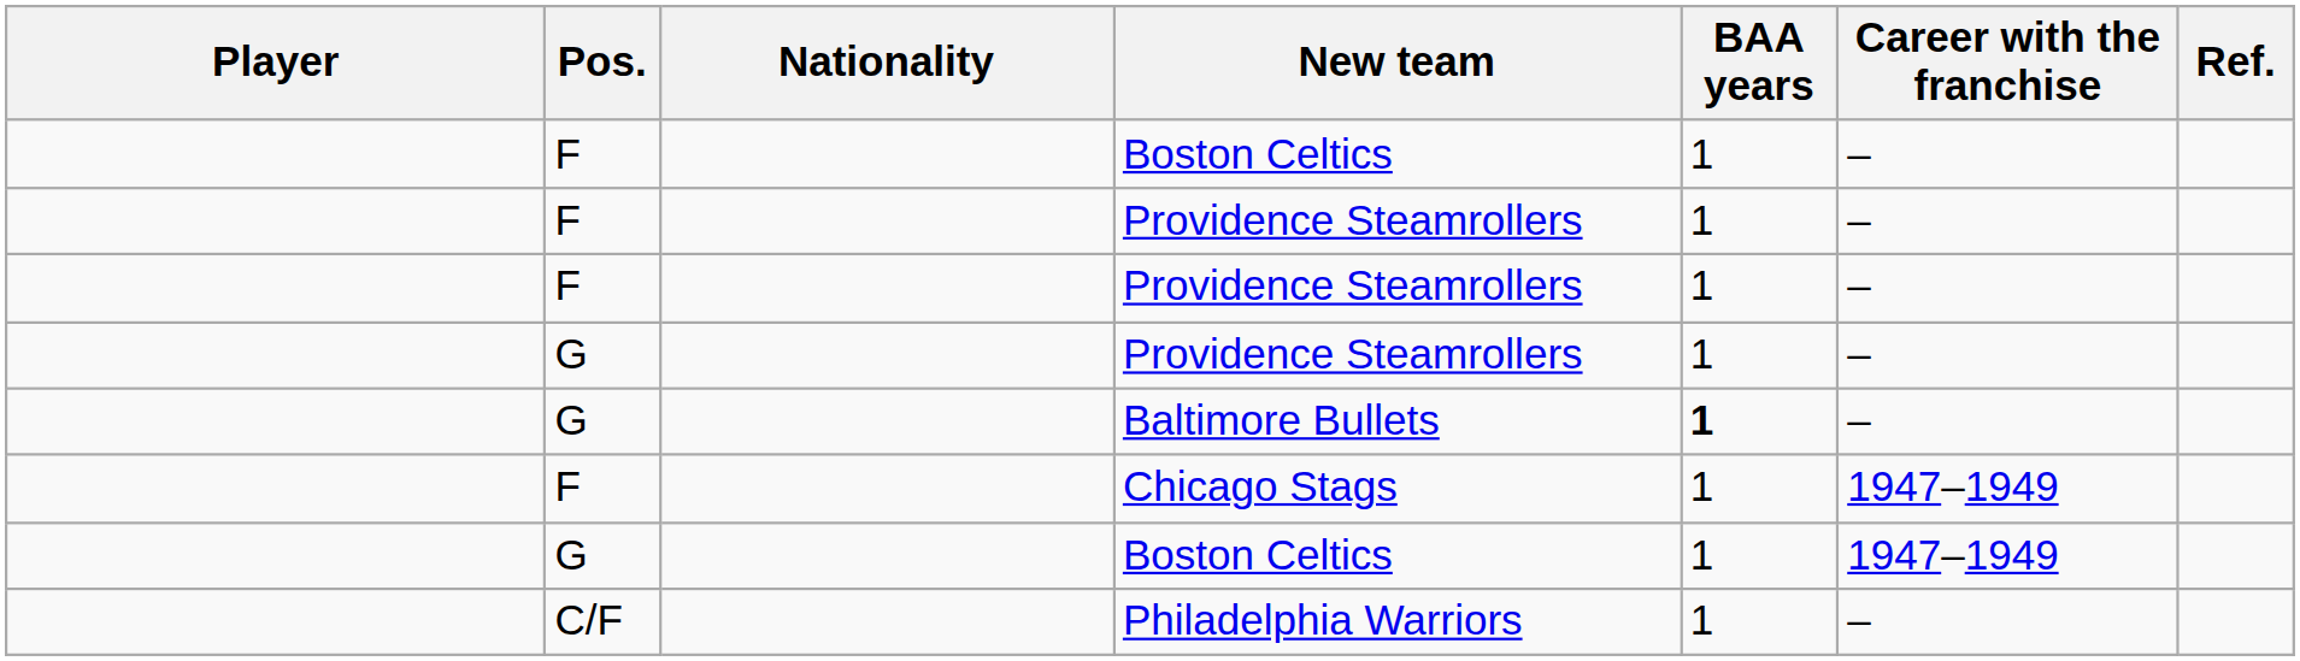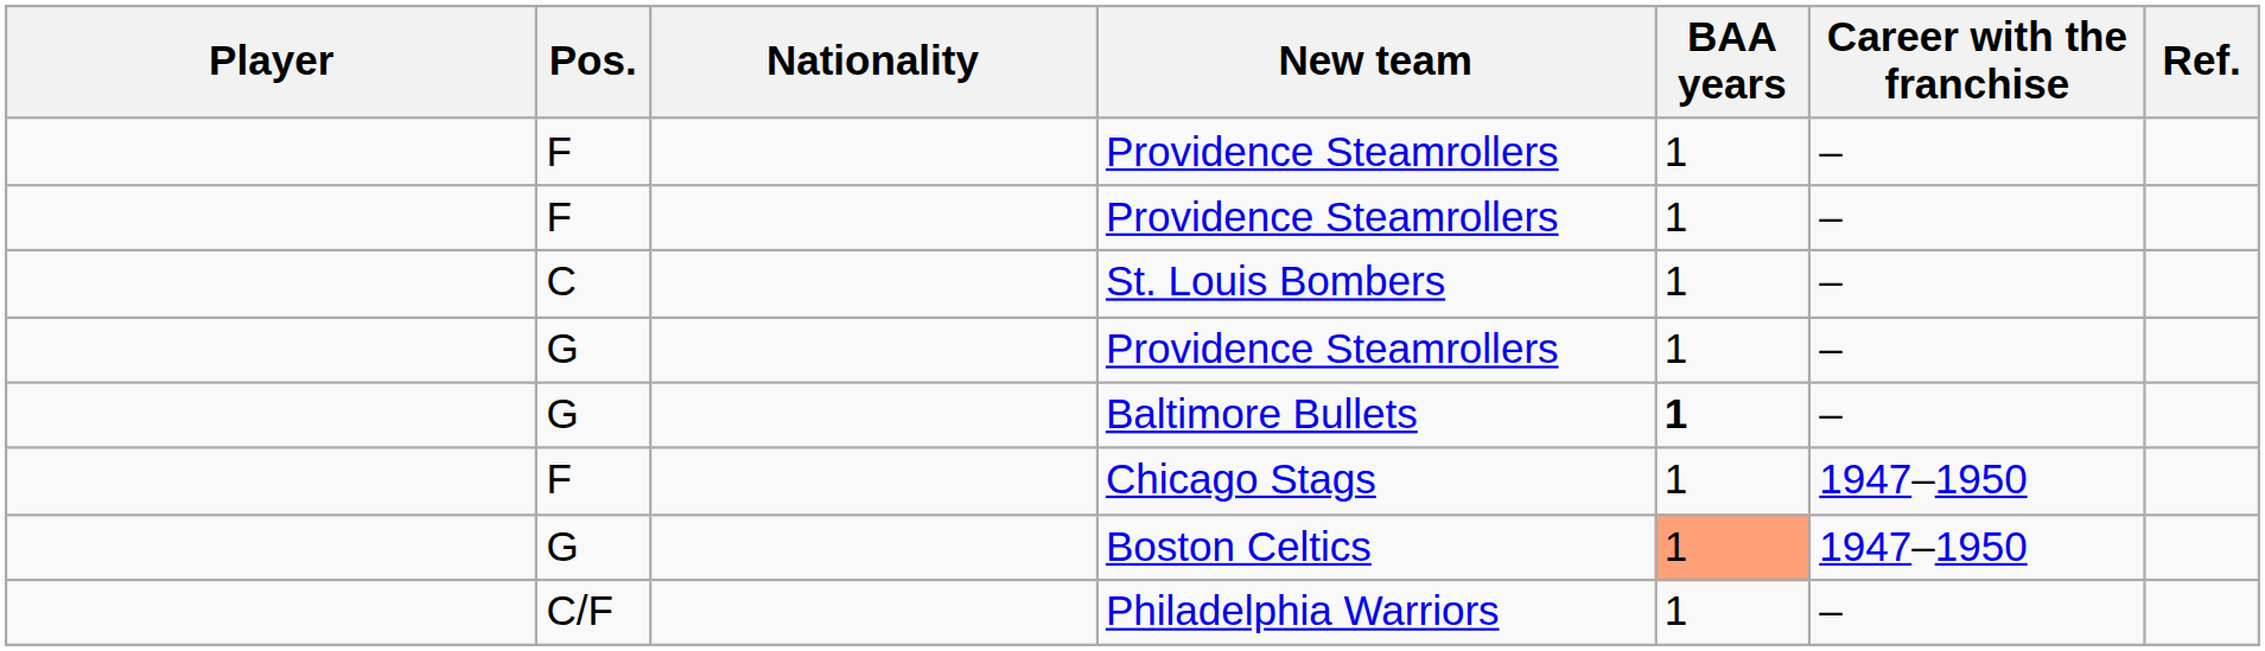 <table class="wikitable sortable">
 <tr>
 <th width="19%">Player</th>
 <th width="1%">Pos.</th>
 <th width="16%">Nationality</th>
 <th width="20%">New team</th>
 <th width="5%">BAA years</th>
 <th width="12%">Career with the franchise</th>
 <th width="3%" class=unsortable>Ref.</th>
 </tr>
 <tr>
 <td></td>
 <td>F</td>
 <td></td>
-<td><a href='#'>Boston Celtics</a></td>
+<td><a href='#'>Providence Steamrollers</a></td>
 <td>1</td>
 <td>–</td>
 <td align="center"></td>
 </tr>
 <tr>
 <td></td>
 <td>F</td>
 <td></td>
 <td><a href='#'>Providence Steamrollers</a></td>
 <td>1</td>
 <td>–</td>
 <td align="center"></td>
 </tr>
 <tr>
 <td></td>
-<td>F</td>
+<td>C</td>
 <td></td>
-<td><a href='#'>Providence Steamrollers</a></td>
+<td><a href='#'>St. Louis Bombers</a></td>
 <td>1</td>
 <td>–</td>
 <td align="center"></td>
 </tr>
 <tr>
 <td></td>
 <td>G</td>
 <td></td>
 <td><a href='#'>Providence Steamrollers</a></td>
 <td>1</td>
 <td>–</td>
 <td align="center"></td>
 </tr>
 <tr>
 <td></td>
 <td>G</td>
 <td></td>
 <td><a href='#'>Baltimore Bullets</a></td>
 <td><strong>1</strong></td>
 <td>–</td>
 <td align="center"></td>
 </tr>
 <tr>
 <td></td>
 <td>F</td>
 <td></td>
 <td><a href='#'>Chicago Stags</a></td>
 <td>1</td>
-<td><a href='#'>1947</a>–<a href='#'>1949</a></td>
+<td><a href='#'>1947</a>–<a href='#'>1950</a></td>
 <td align="center"></td>
 </tr>
 <tr>
 <td></td>
 <td>G</td>
 <td></td>
 <td><a href='#'>Boston Celtics</a></td>
-<td>1</td>
-<td><a href='#'>1947</a>–<a href='#'>1949</a></td>
+<td style="background: lightsalmon;">1</td>
+<td><a href='#'>1947</a>–<a href='#'>1950</a></td>
 <td align="center"></td>
 </tr>
 <tr>
 <td></td>
 <td>C/F</td>
 <td></td>
 <td><a href='#'>Philadelphia Warriors</a></td>
 <td>1</td>
 <td>–</td>
 <td align="center"></td>
 </tr>
 </table>
